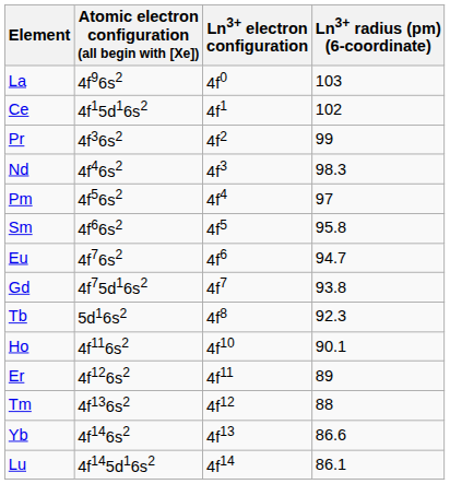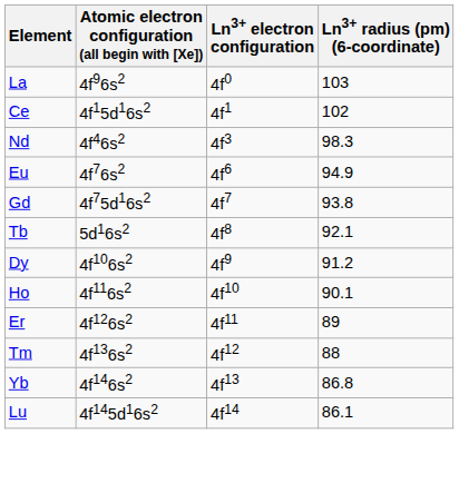 <table class="wikitable">
 <tr>
 <th>Element</th>
 <th>Atomic electron <br>  configuration<br><small>(all begin with [Xe])</small></th>
 <th>Ln<sup>3+</sup> electron  <br> configuration</th>
 <th>Ln<sup>3+</sup> radius (pm) <br> (6-coordinate)</th>
 </tr>
 <tr>
 <td><a href='#'>La</a></td>
 <td>4f<sup>9</sup>6s<sup>2</sup></td>
 <td>4f<sup>0</sup></td>
 <td>103</td>
 </tr>
 <tr>
 <td><a href='#'>Ce</a></td>
 <td>4f<sup>1</sup>5d<sup>1</sup>6s<sup>2</sup></td>
 <td>4f<sup>1</sup></td>
 <td>102</td>
 </tr>
 <tr>
-<td><a href='#'>Pr</a></td>
-<td>4f<sup>3</sup>6s<sup>2</sup></td>
-<td>4f<sup>2</sup></td>
-<td>99</td>
-</tr>
-<tr>
 <td><a href='#'>Nd</a></td>
 <td>4f<sup>4</sup>6s<sup>2</sup></td>
 <td>4f<sup>3</sup></td>
 <td>98.3</td>
 </tr>
 <tr>
-<td><a href='#'>Pm</a></td>
-<td>4f<sup>5</sup>6s<sup>2</sup></td>
-<td>4f<sup>4</sup></td>
-<td>97</td>
-</tr>
-<tr>
-<td><a href='#'>Sm</a></td>
-<td>4f<sup>6</sup>6s<sup>2</sup></td>
-<td>4f<sup>5</sup></td>
-<td>95.8</td>
-</tr>
-<tr>
 <td><a href='#'>Eu</a></td>
 <td>4f<sup>7</sup>6s<sup>2</sup></td>
 <td>4f<sup>6</sup></td>
-<td>94.7</td>
+<td>94.9</td>
 </tr>
 <tr>
 <td><a href='#'>Gd</a></td>
 <td>4f<sup>7</sup>5d<sup>1</sup>6s<sup>2</sup></td>
 <td>4f<sup>7</sup></td>
 <td>93.8</td>
 </tr>
 <tr>
 <td><a href='#'>Tb</a></td>
 <td>5d<sup>1</sup>6s<sup>2</sup></td>
 <td>4f<sup>8</sup></td>
-<td>92.3</td>
+<td>92.1</td>
+</tr>
+<tr>
+<td><a href='#'>Dy</a></td>
+<td>4f<sup>10</sup>6s<sup>2</sup></td>
+<td>4f<sup>9</sup></td>
+<td>91.2</td>
 </tr>
 <tr>
 <td><a href='#'>Ho</a></td>
 <td>4f<sup>11</sup>6s<sup>2</sup></td>
 <td>4f<sup>10</sup></td>
 <td>90.1</td>
 </tr>
 <tr>
 <td><a href='#'>Er</a></td>
 <td>4f<sup>12</sup>6s<sup>2</sup></td>
 <td>4f<sup>11</sup></td>
 <td>89</td>
 </tr>
 <tr>
 <td><a href='#'>Tm</a></td>
 <td>4f<sup>13</sup>6s<sup>2</sup></td>
 <td>4f<sup>12</sup></td>
 <td>88</td>
 </tr>
 <tr>
 <td><a href='#'>Yb</a></td>
 <td>4f<sup>14</sup>6s<sup>2</sup></td>
 <td>4f<sup>13</sup></td>
-<td>86.6</td>
+<td>86.8</td>
 </tr>
 <tr>
 <td><a href='#'>Lu</a></td>
 <td>4f<sup>14</sup>5d<sup>1</sup>6s<sup>2</sup></td>
 <td>4f<sup>14</sup></td>
 <td>86.1</td>
 </tr>
 </table>
